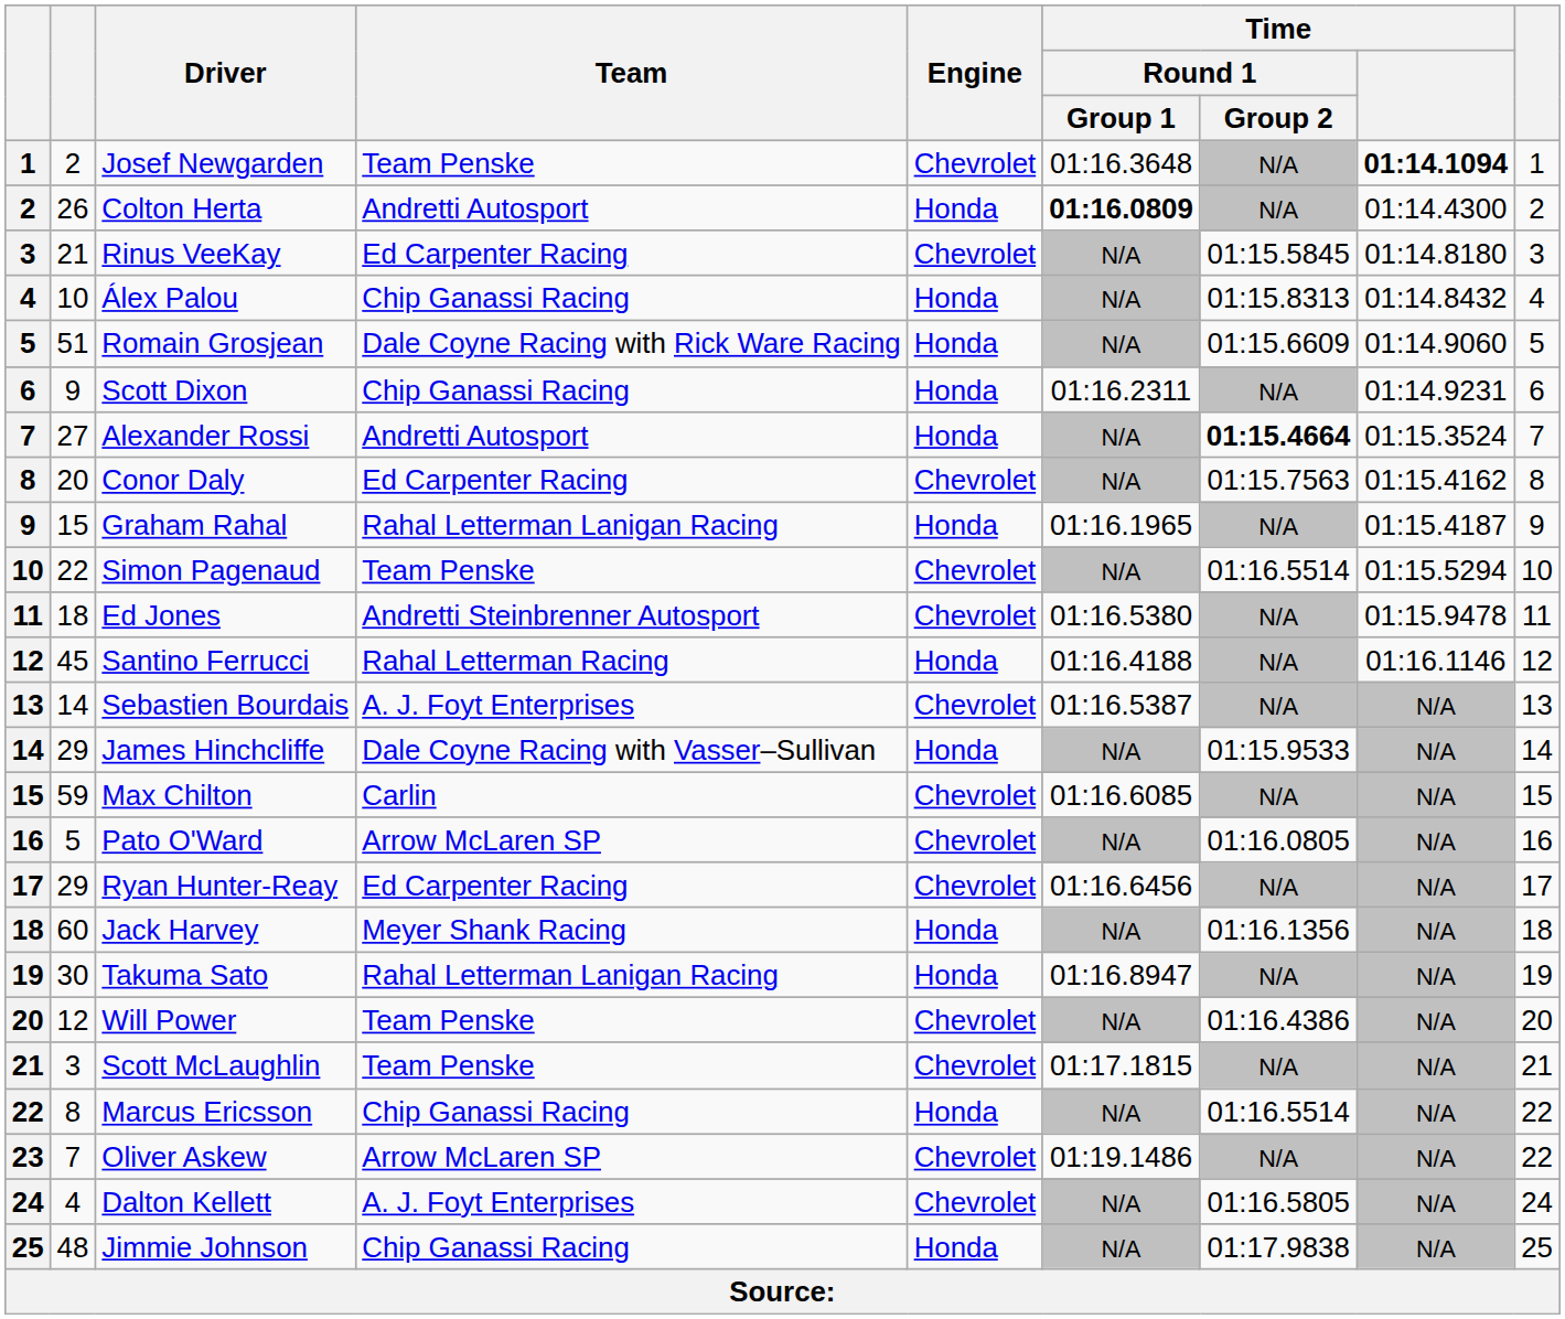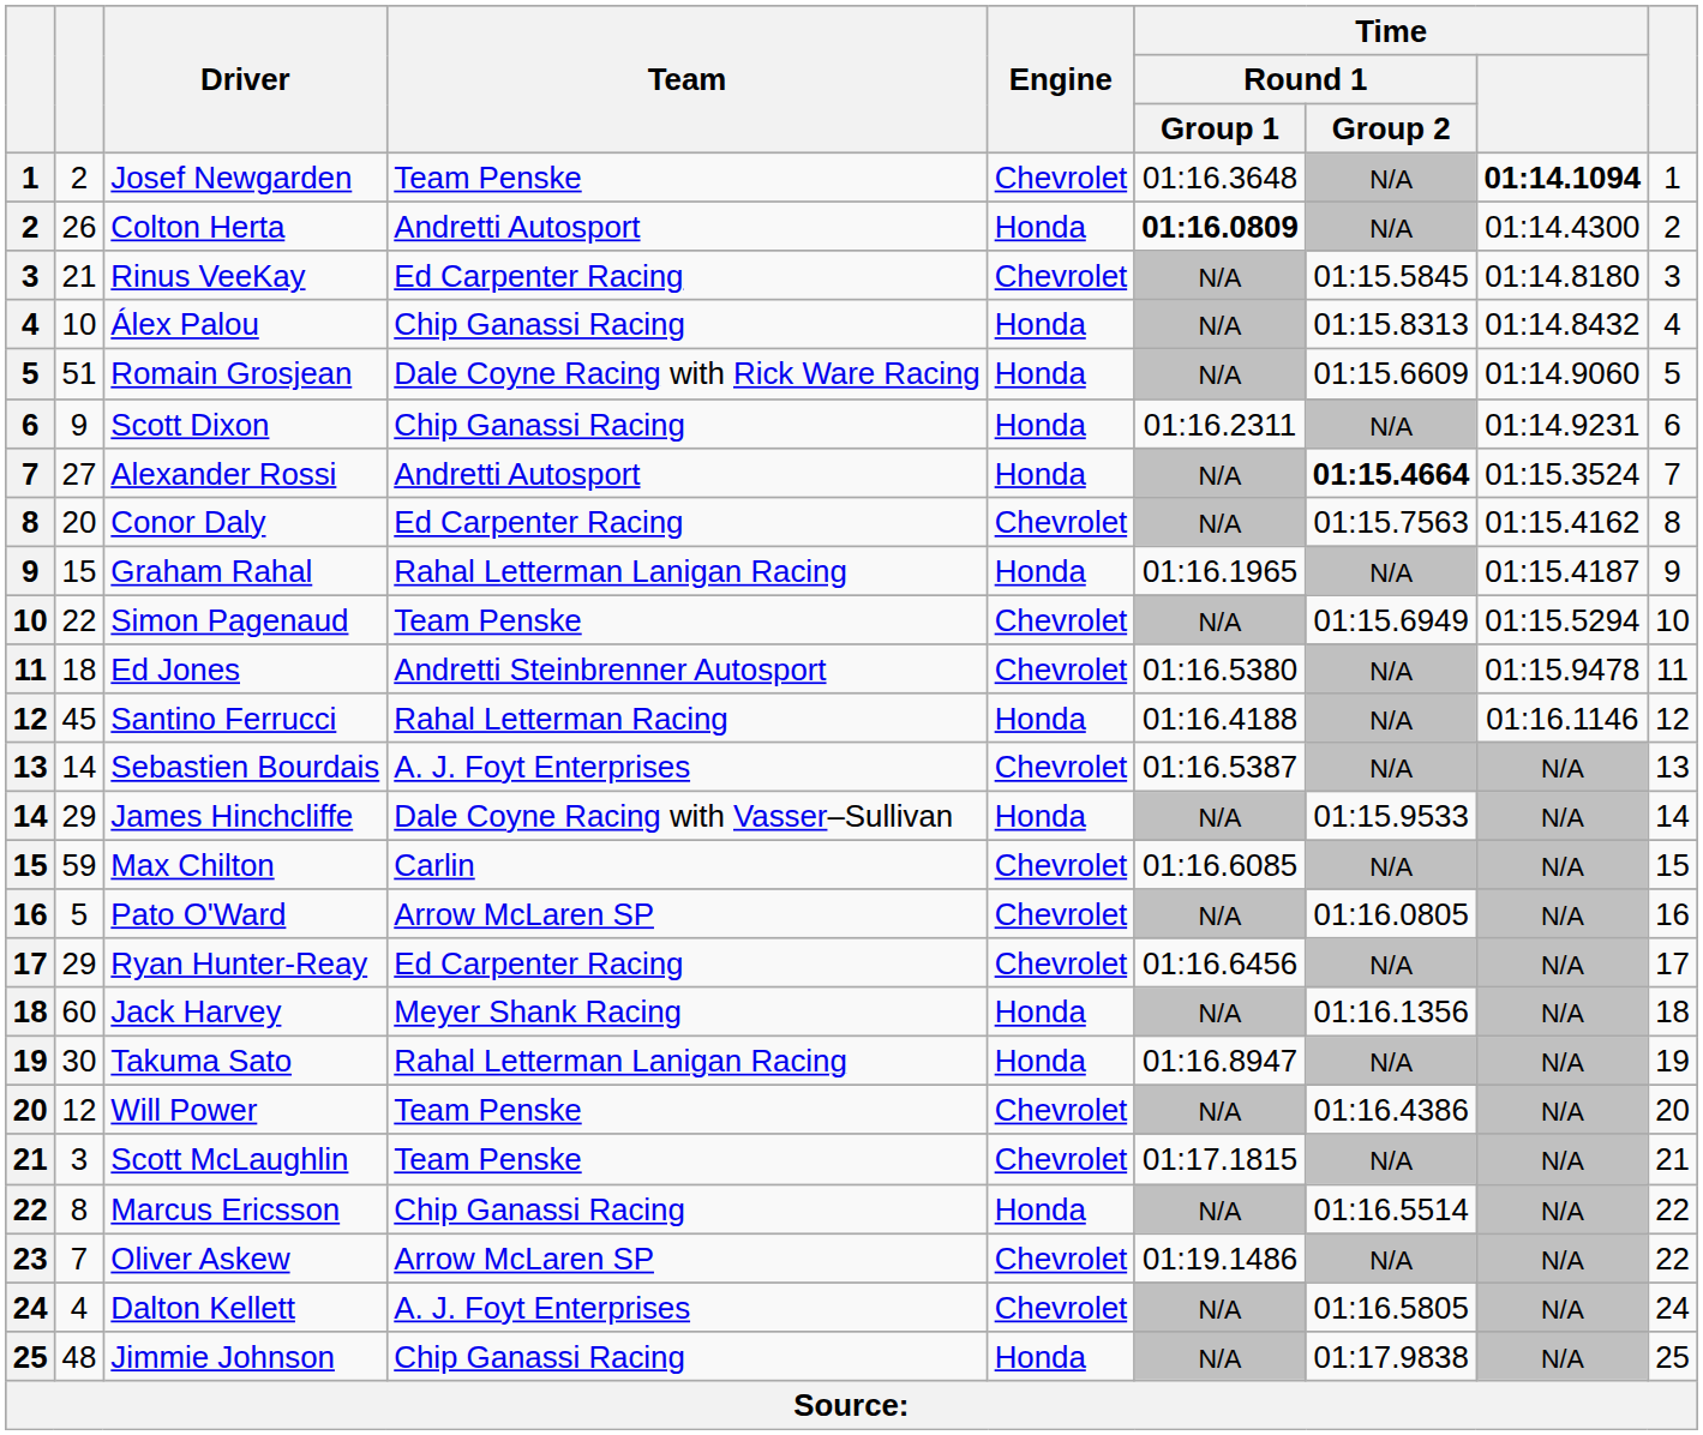 <table class="wikitable sortable" style="text-align:center; font-size:95%;">
 <tr>
 <th rowspan="3"></th>
 <th rowspan="3"></th>
 <th rowspan="3">Driver</th>
 <th rowspan="3">Team</th>
 <th rowspan="3">Engine</th>
 <th colspan="3" style="text-align:center;">Time</th>
 <th rowspan="3"></th>
 </tr>
 <tr>
 <th scope="col" colspan="2">Round 1</th>
 <th scope="col" rowspan="2"></th>
 </tr>
 <tr>
 <th scope="col">Group 1</th>
 <th scope="col">Group 2</th>
 </tr>
 <tr>
 <th scope="row">1</th>
 <td align="center">2</td>
 <td align="left"> <a href='#'>Josef Newgarden</a> <strong></strong></td>
 <td align="left"><a href='#'>Team Penske</a></td>
 <td align="left"><a href='#'>Chevrolet</a></td>
 <td>01:16.3648</td>
 <td style="background: silver" align="center"><small>N/A</small></td>
 <td><strong>01:14.1094</strong></td>
 <td align="center">1</td>
 </tr>
 <tr>
 <th scope="row">2</th>
 <td align="center">26</td>
 <td align="left"> <a href='#'>Colton Herta</a></td>
 <td align="left"><a href='#'>Andretti Autosport</a></td>
 <td align="left"><a href='#'>Honda</a></td>
 <td><strong>01:16.0809</strong></td>
 <td style="background: silver" align="center"><small>N/A</small></td>
 <td>01:14.4300</td>
 <td align="center">2</td>
 </tr>
 <tr>
 <th scope="row">3</th>
 <td align="center">21</td>
 <td align="left"> <a href='#'>Rinus VeeKay</a></td>
 <td align="left"><a href='#'>Ed Carpenter Racing</a></td>
 <td align="left"><a href='#'>Chevrolet</a></td>
 <td style="background: silver" align="center"><small>N/A</small></td>
 <td>01:15.5845</td>
 <td>01:14.8180</td>
 <td align="center">3</td>
 </tr>
 <tr>
 <th scope="row">4</th>
 <td align="center">10</td>
 <td align="left"> <a href='#'>Álex Palou</a></td>
 <td align="left"><a href='#'>Chip Ganassi Racing</a></td>
 <td align="left"><a href='#'>Honda</a></td>
 <td style="background: silver" align="center"><small>N/A</small></td>
 <td>01:15.8313</td>
 <td>01:14.8432</td>
 <td align="center">4</td>
 </tr>
 <tr>
 <th scope="row">5</th>
 <td align="center">51</td>
 <td align="left"> <a href='#'>Romain Grosjean</a> <strong></strong></td>
 <td align="left"><a href='#'>Dale Coyne Racing</a> with <a href='#'>Rick Ware Racing</a></td>
 <td align="left"><a href='#'>Honda</a></td>
 <td style="background: silver" align="center"><small>N/A</small></td>
 <td>01:15.6609</td>
 <td>01:14.9060</td>
 <td align="center">5</td>
 </tr>
 <tr>
 <th scope="row">6</th>
 <td align="center">9</td>
 <td align="left"> <a href='#'>Scott Dixon</a> <strong></strong></td>
 <td align="left"><a href='#'>Chip Ganassi Racing</a></td>
 <td align="left"><a href='#'>Honda</a></td>
 <td>01:16.2311</td>
 <td style="background: silver" align="center"><small>N/A</small></td>
 <td>01:14.9231</td>
 <td align="center">6</td>
 </tr>
 <tr>
 <th scope="row">7</th>
 <td align="center">27</td>
 <td align="left"> <a href='#'>Alexander Rossi</a></td>
 <td align="left"><a href='#'>Andretti Autosport</a></td>
 <td align="left"><a href='#'>Honda</a></td>
 <td style="background: silver" align="center"><small>N/A</small></td>
 <td><strong>01:15.4664</strong></td>
 <td>01:15.3524</td>
 <td align="center">7</td>
 </tr>
 <tr>
 <th scope="row">8</th>
 <td align="center">20</td>
 <td align="left"> <a href='#'>Conor Daly</a></td>
 <td align="left"><a href='#'>Ed Carpenter Racing</a></td>
 <td align="left"><a href='#'>Chevrolet</a></td>
 <td style="background: silver" align="center"><small>N/A</small></td>
 <td>01:15.7563</td>
 <td>01:15.4162</td>
 <td align="center">8</td>
 </tr>
 <tr>
 <th scope="row">9</th>
 <td align="center">15</td>
 <td align="left"> <a href='#'>Graham Rahal</a> <strong></strong></td>
 <td align="left"><a href='#'>Rahal Letterman Lanigan Racing</a></td>
 <td align="left"><a href='#'>Honda</a></td>
 <td>01:16.1965</td>
 <td style="background: silver" align="center"><small>N/A</small></td>
 <td>01:15.4187</td>
 <td align="center">9</td>
 </tr>
 <tr>
 <th scope="row">10</th>
 <td align="center">22</td>
 <td align="left"> <a href='#'>Simon Pagenaud</a> <strong></strong></td>
 <td align="left"><a href='#'>Team Penske</a></td>
 <td align="left"><a href='#'>Chevrolet</a></td>
 <td style="background: silver" align="center"><small>N/A</small></td>
-<td>01:16.5514</td>
+<td>01:15.6949</td>
 <td>01:15.5294</td>
 <td align="center">10</td>
 </tr>
 <tr>
 <th scope="row">11</th>
 <td align="center">18</td>
 <td align="left"> <a href='#'>Ed Jones</a></td>
 <td align="left"><a href='#'>Andretti Steinbrenner Autosport</a></td>
 <td align="left"><a href='#'>Chevrolet</a></td>
 <td>01:16.5380</td>
 <td style="background: silver" align="center"><small>N/A</small></td>
 <td>01:15.9478</td>
 <td align="center">11</td>
 </tr>
 <tr>
 <th scope="row">12</th>
 <td align="center">45</td>
 <td align="left"> <a href='#'>Santino Ferrucci</a></td>
 <td align="left"><a href='#'>Rahal Letterman Racing</a></td>
 <td align="left"><a href='#'>Honda</a></td>
 <td>01:16.4188</td>
 <td style="background: silver" align="center"><small>N/A</small></td>
 <td>01:16.1146</td>
 <td align="center">12</td>
 </tr>
 <tr>
 <th scope="row">13</th>
 <td align="center">14</td>
 <td align="left"> <a href='#'>Sebastien Bourdais</a></td>
 <td align="left"><a href='#'>A. J. Foyt Enterprises</a></td>
 <td align="left"><a href='#'>Chevrolet</a></td>
 <td>01:16.5387</td>
 <td style="background: silver" align="center"><small>N/A</small></td>
 <td style="background: silver" align="center" data-sort-value="13"><small>N/A</small></td>
 <td align="center">13</td>
 </tr>
 <tr>
 <th scope="row">14</th>
 <td align="center">29</td>
 <td align="left"> <a href='#'>James Hinchcliffe</a></td>
 <td align="left"><a href='#'>Dale Coyne Racing</a> with <a href='#'>Vasser</a>–Sullivan</td>
 <td align="left"><a href='#'>Honda</a></td>
 <td style="background: silver" align="center"><small>N/A</small></td>
 <td>01:15.9533</td>
 <td style="background: silver" align="center" data-sort-value="14"><small>N/A</small></td>
 <td align="center">14</td>
 </tr>
 <tr>
 <th scope="row">15</th>
 <td align="center">59</td>
 <td align="left"> <a href='#'>Max Chilton</a></td>
 <td align="left"><a href='#'>Carlin</a></td>
 <td align="left"><a href='#'>Chevrolet</a></td>
 <td>01:16.6085</td>
 <td style="background: silver" align="center"><small>N/A</small></td>
 <td style="background: silver" align="center" data-sort-value="15"><small>N/A</small></td>
 <td align="center">15</td>
 </tr>
 <tr>
 <th scope="row">16</th>
 <td align="center">5</td>
 <td align="left"> <a href='#'>Pato O'Ward</a></td>
 <td align="left"><a href='#'>Arrow McLaren SP</a></td>
 <td align="left"><a href='#'>Chevrolet</a></td>
 <td style="background: silver" align="center"><small>N/A</small></td>
 <td>01:16.0805</td>
 <td style="background: silver" align="center" data-sort-value="16"><small>N/A</small></td>
 <td align="center">16</td>
 </tr>
 <tr>
 <th scope="row">17</th>
 <td align="center">29</td>
 <td align="left"> <a href='#'>Ryan Hunter-Reay</a> <strong></strong></td>
 <td align="left"><a href='#'>Ed Carpenter Racing</a></td>
 <td align="left"><a href='#'>Chevrolet</a></td>
 <td>01:16.6456</td>
 <td style="background: silver" align="center"><small>N/A</small></td>
 <td style="background: silver" align="center" data-sort-value="17"><small>N/A</small></td>
 <td align="center">17</td>
 </tr>
 <tr>
 <th scope="row">18</th>
 <td align="center">60</td>
 <td align="left"> <a href='#'>Jack Harvey</a></td>
 <td align="left"><a href='#'>Meyer Shank Racing</a></td>
 <td align="left"><a href='#'>Honda</a></td>
 <td style="background: silver" align="center"><small>N/A</small></td>
 <td>01:16.1356</td>
 <td style="background: silver" align="center" data-sort-value="18"><small>N/A</small></td>
 <td align="center">18</td>
 </tr>
 <tr>
 <th scope="row">19</th>
 <td align="center">30</td>
 <td align="left"> <a href='#'>Takuma Sato</a></td>
 <td align="left"><a href='#'>Rahal Letterman Lanigan Racing</a></td>
 <td align="left"><a href='#'>Honda</a></td>
 <td>01:16.8947</td>
 <td style="background: silver" align="center"><small>N/A</small></td>
 <td style="background: silver" align="center" data-sort-value="19"><small>N/A</small></td>
 <td align="center">19</td>
 </tr>
 <tr>
 <th scope="row">20</th>
 <td align="center">12</td>
 <td align="left"> <a href='#'>Will Power</a> <strong></strong></td>
 <td align="left"><a href='#'>Team Penske</a></td>
 <td align="left"><a href='#'>Chevrolet</a></td>
 <td style="background: silver" align="center"><small>N/A</small></td>
 <td>01:16.4386</td>
 <td style="background: silver" align="center" data-sort-value="20"><small>N/A</small></td>
 <td align="center">20</td>
 </tr>
 <tr>
 <th scope="row">21</th>
 <td align="center">3</td>
 <td align="left"> <a href='#'>Scott McLaughlin</a> <strong></strong></td>
 <td align="left"><a href='#'>Team Penske</a></td>
 <td align="left"><a href='#'>Chevrolet</a></td>
 <td>01:17.1815</td>
 <td style="background: silver" align="center"><small>N/A</small></td>
 <td style="background: silver" align="center" data-sort-value="21"><small>N/A</small></td>
 <td align="center">21</td>
 </tr>
 <tr>
 <th scope="row">22</th>
 <td align="center">8</td>
 <td align="left"> <a href='#'>Marcus Ericsson</a> <strong></strong></td>
 <td align="left"><a href='#'>Chip Ganassi Racing</a></td>
 <td align="left"><a href='#'>Honda</a></td>
 <td style="background: silver" align="center"><small>N/A</small></td>
 <td>01:16.5514</td>
 <td style="background: silver" align="center" data-sort-value="22"><small>N/A</small></td>
 <td align="center">22</td>
 </tr>
 <tr>
 <th scope="row">23</th>
 <td align="center">7</td>
 <td align="left"> <a href='#'>Oliver Askew</a></td>
 <td align="left"><a href='#'>Arrow McLaren SP</a></td>
 <td align="left"><a href='#'>Chevrolet</a></td>
 <td>01:19.1486</td>
 <td style="background: silver" align="center"><small>N/A</small></td>
 <td style="background: silver" align="center" data-sort-value="23"><small>N/A</small></td>
 <td align="center">22</td>
 </tr>
 <tr>
 <th scope="row">24</th>
 <td align="center">4</td>
 <td align="left"> <a href='#'>Dalton Kellett</a></td>
 <td align="left"><a href='#'>A. J. Foyt Enterprises</a></td>
 <td align="left"><a href='#'>Chevrolet</a></td>
 <td style="background: silver" align="center"><small>N/A</small></td>
 <td>01:16.5805</td>
 <td style="background: silver" align="center" data-sort-value="24"><small>N/A</small></td>
 <td align="center">24</td>
 </tr>
 <tr>
 <th scope="row">25</th>
 <td align="center">48</td>
 <td align="left"> <a href='#'>Jimmie Johnson</a> <strong></strong></td>
 <td align="left"><a href='#'>Chip Ganassi Racing</a></td>
 <td align="left"><a href='#'>Honda</a></td>
 <td style="background: silver" align="center"><small>N/A</small></td>
 <td>01:17.9838</td>
 <td style="background: silver" align="center" data-sort-value="24"><small>N/A</small></td>
 <td align="center">25</td>
 </tr>
 <tr>
 <th colspan="10">Source:</th>
 </tr>
 </table>
